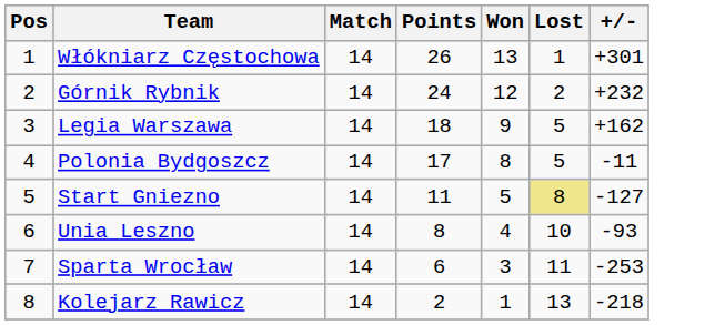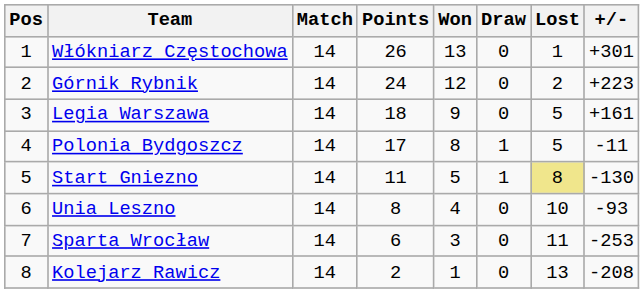 <table class=wikitable style="font-size: 90%">
 <tr align=center >
 <th>Pos</th>
 <th>Team</th>
 <th>Match</th>
 <th>Points</th>
 <th>Won</th>
+<th>Draw</th>
 <th>Lost</th>
 <th>+/-</th>
 </tr>
 <tr align=center >
 <td>1</td>
 <td align=left><a href='#'>Włókniarz Częstochowa</a></td>
 <td>14</td>
 <td>26</td>
 <td>13</td>
+<td>0</td>
 <td>1</td>
 <td>+301</td>
 </tr>
 <tr align=center >
 <td>2</td>
 <td align=left><a href='#'>Górnik Rybnik</a></td>
 <td>14</td>
 <td>24</td>
 <td>12</td>
+<td>0</td>
 <td>2</td>
-<td>+232</td>
+<td>+223</td>
 </tr>
 <tr align=center >
 <td>3</td>
 <td align=left><a href='#'>Legia Warszawa</a></td>
 <td>14</td>
 <td>18</td>
 <td>9</td>
+<td>0</td>
 <td>5</td>
-<td>+162</td>
+<td>+161</td>
 </tr>
 <tr align=center>
 <td>4</td>
 <td align=left><a href='#'>Polonia Bydgoszcz</a></td>
 <td>14</td>
 <td>17</td>
 <td>8</td>
+<td>1</td>
 <td>5</td>
 <td>-11</td>
 </tr>
 <tr align=center>
 <td>5</td>
 <td align=left><a href='#'>Start Gniezno</a></td>
 <td>14</td>
 <td>11</td>
 <td>5</td>
+<td>1</td>
 <td style="background: khaki;">8</td>
-<td>-127</td>
+<td>-130</td>
 </tr>
 <tr align=center>
 <td>6</td>
 <td align=left><a href='#'>Unia Leszno</a></td>
 <td>14</td>
 <td>8</td>
 <td>4</td>
+<td>0</td>
 <td>10</td>
 <td>-93</td>
 </tr>
 <tr align=center >
 <td>7</td>
 <td align=left><a href='#'>Sparta Wrocław</a></td>
 <td>14</td>
 <td>6</td>
 <td>3</td>
+<td>0</td>
 <td>11</td>
 <td>-253</td>
 </tr>
 <tr align=center >
 <td>8</td>
 <td align=left><a href='#'>Kolejarz Rawicz</a></td>
 <td>14</td>
 <td>2</td>
 <td>1</td>
+<td>0</td>
 <td>13</td>
-<td>-218</td>
+<td>-208</td>
 </tr>
 </table>
